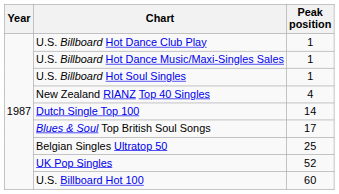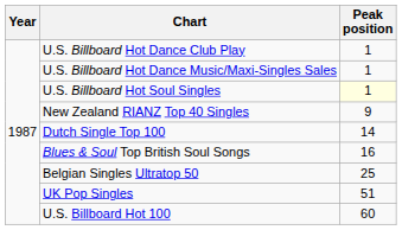 <table class="wikitable sortable">
 <tr>
 <th>Year</th>
 <th>Chart</th>
 <th>Peak<br>position</th>
 </tr>
 <tr>
 <td rowspan="9">1987</td>
 <td>U.S. <em>Billboard</em> <a href='#'>Hot Dance Club Play</a></td>
 <td align="center">1</td>
 </tr>
 <tr>
 <td>U.S. <em>Billboard</em> <a href='#'>Hot Dance Music/Maxi-Singles Sales</a></td>
 <td align="center">1</td>
 </tr>
 <tr>
 <td>U.S. <em>Billboard</em> <a href='#'>Hot Soul Singles</a></td>
-<td align="center">1</td>
+<td align="center" style="background: lightyellow;">1</td>
 </tr>
 <tr>
 <td>New Zealand <a href='#'>RIANZ</a> <a href='#'>Top 40 Singles</a></td>
-<td align="center">4</td>
+<td align="center">9</td>
 </tr>
 <tr>
 <td><a href='#'>Dutch Single Top 100</a></td>
 <td align="center">14</td>
 </tr>
 <tr>
 <td><em><a href='#'>Blues & Soul</a></em> Top British Soul Songs</td>
-<td align="center">17</td>
+<td align="center">16</td>
 </tr>
 <tr>
 <td>Belgian Singles <a href='#'>Ultratop 50</a></td>
 <td align="center">25</td>
 </tr>
 <tr>
 <td><a href='#'>UK Pop Singles</a></td>
-<td align="center">52</td>
+<td align="center">51</td>
 </tr>
 <tr>
 <td>U.S. <a href='#'>Billboard Hot 100</a></td>
 <td align="center">60</td>
 </tr>
 </table>
